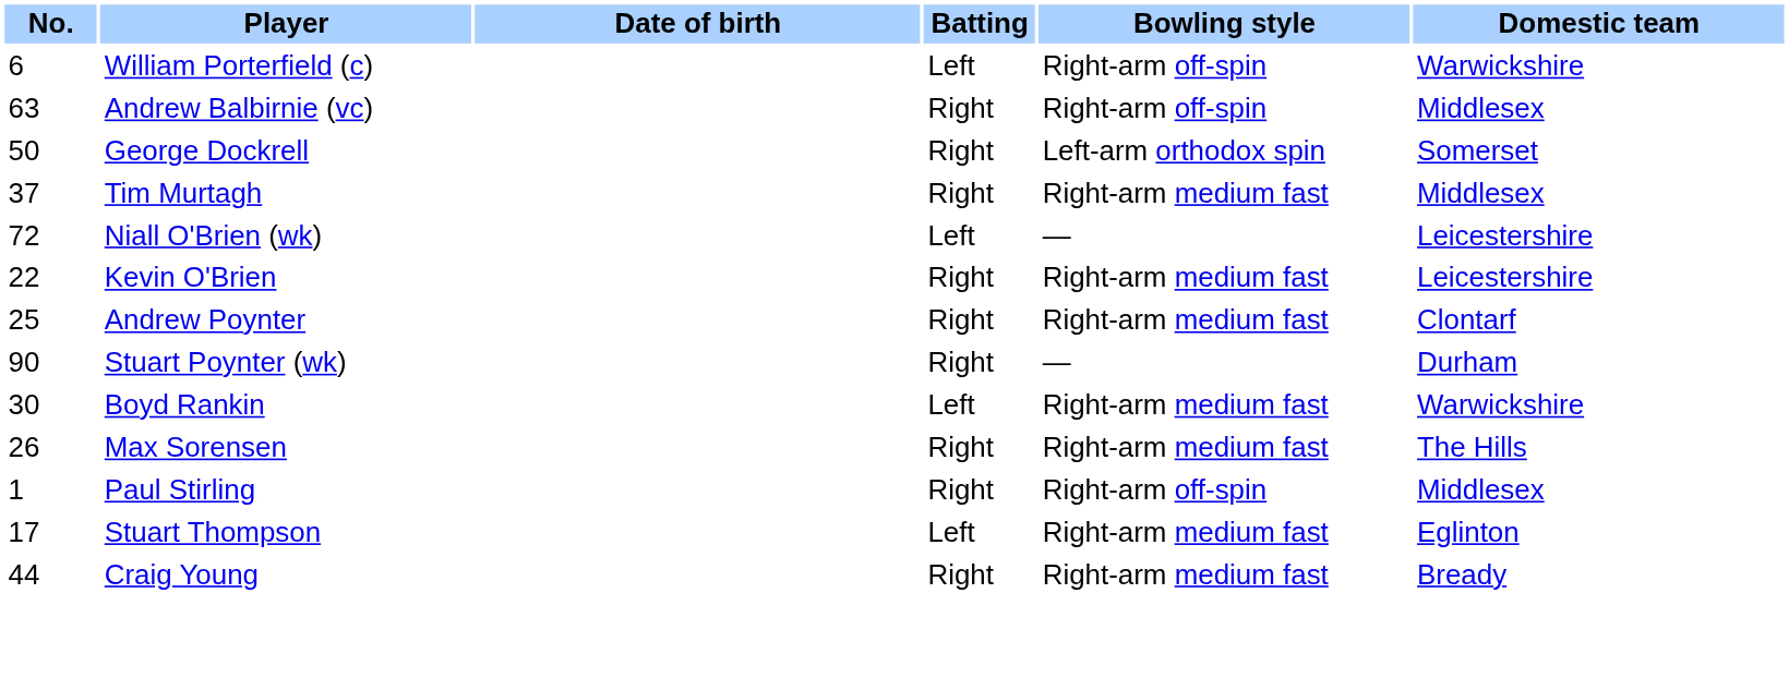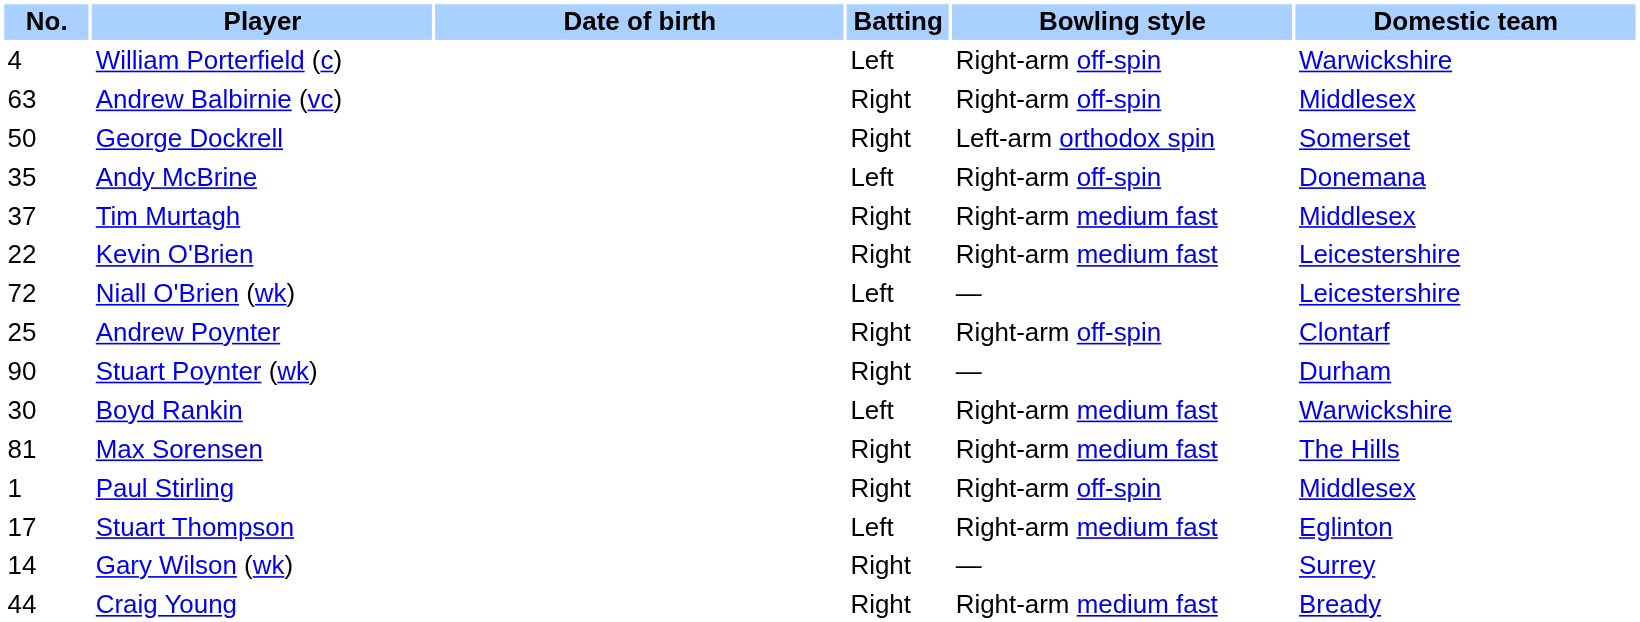 <table class="sortable" style="width:80%;" border="0" cellspacing="2" cellpadding="2">
 <tr style="background:#aad0ff;">
 <th scope="col" width="5%">No.</th>
 <th width=20%>Player</th>
 <th width=24%>Date of birth</th>
 <th width=6%>Batting</th>
 <th width=20%>Bowling style</th>
 <th width=20%>Domestic team</th>
 </tr>
 <tr>
-<td>6</td>
+<td>4</td>
 <td><a href='#'>William Porterfield</a> (<a href='#'>c</a>)</td>
 <td></td>
 <td>Left</td>
 <td>Right-arm <a href='#'>off-spin</a></td>
 <td><a href='#'>Warwickshire</a></td>
 </tr>
 <tr>
 <td>63</td>
 <td><a href='#'>Andrew Balbirnie</a> (<a href='#'>vc</a>)</td>
 <td></td>
 <td>Right</td>
 <td>Right-arm <a href='#'>off-spin</a></td>
 <td><a href='#'>Middlesex</a></td>
 </tr>
 <tr>
 <td>50</td>
 <td><a href='#'>George Dockrell</a></td>
 <td></td>
 <td>Right</td>
 <td>Left-arm <a href='#'>orthodox spin</a></td>
 <td><a href='#'>Somerset</a></td>
 </tr>
 <tr>
+<td>35</td>
+<td><a href='#'>Andy McBrine</a></td>
+<td></td>
+<td>Left</td>
+<td>Right-arm <a href='#'>off-spin</a></td>
+<td><a href='#'>Donemana</a></td>
+</tr>
+<tr>
 <td>37</td>
 <td><a href='#'>Tim Murtagh</a></td>
 <td></td>
 <td>Right</td>
 <td>Right-arm <a href='#'>medium fast</a></td>
 <td><a href='#'>Middlesex</a></td>
+</tr>
+<tr>
+<td>22</td>
+<td><a href='#'>Kevin O'Brien</a></td>
+<td></td>
+<td>Right</td>
+<td>Right-arm <a href='#'>medium fast</a></td>
+<td><a href='#'>Leicestershire</a></td>
 </tr>
 <tr>
 <td>72</td>
 <td><a href='#'>Niall O'Brien</a> (<a href='#'>wk</a>)</td>
 <td></td>
 <td>Left</td>
 <td>—</td>
 <td><a href='#'>Leicestershire</a></td>
 </tr>
 <tr>
-<td>22</td>
-<td><a href='#'>Kevin O'Brien</a></td>
-<td></td>
-<td>Right</td>
-<td>Right-arm <a href='#'>medium fast</a></td>
-<td><a href='#'>Leicestershire</a></td>
-</tr>
-<tr>
 <td>25</td>
 <td><a href='#'>Andrew Poynter</a></td>
 <td></td>
 <td>Right</td>
-<td>Right-arm <a href='#'>medium fast</a></td>
+<td>Right-arm <a href='#'>off-spin</a></td>
 <td><a href='#'>Clontarf</a></td>
 </tr>
 <tr>
 <td>90</td>
 <td><a href='#'>Stuart Poynter</a> (<a href='#'>wk</a>)</td>
 <td></td>
 <td>Right</td>
 <td>—</td>
 <td><a href='#'>Durham</a></td>
 </tr>
 <tr>
 <td>30</td>
 <td><a href='#'>Boyd Rankin</a></td>
 <td></td>
 <td>Left</td>
 <td>Right-arm <a href='#'>medium fast</a></td>
 <td><a href='#'>Warwickshire</a></td>
 </tr>
 <tr>
-<td>26</td>
+<td>81</td>
 <td><a href='#'>Max Sorensen</a></td>
 <td></td>
 <td>Right</td>
 <td>Right-arm <a href='#'>medium fast</a></td>
 <td><a href='#'>The Hills</a></td>
 </tr>
 <tr>
 <td>1</td>
 <td><a href='#'>Paul Stirling</a></td>
 <td></td>
 <td>Right</td>
 <td>Right-arm <a href='#'>off-spin</a></td>
 <td><a href='#'>Middlesex</a></td>
 </tr>
 <tr>
 <td>17</td>
 <td><a href='#'>Stuart Thompson</a></td>
 <td></td>
 <td>Left</td>
 <td>Right-arm <a href='#'>medium fast</a></td>
 <td><a href='#'>Eglinton</a></td>
 </tr>
 <tr>
+<td>14</td>
+<td><a href='#'>Gary Wilson</a> (<a href='#'>wk</a>)</td>
+<td></td>
+<td>Right</td>
+<td>—</td>
+<td><a href='#'>Surrey</a></td>
+</tr>
+<tr>
 <td>44</td>
 <td><a href='#'>Craig Young</a></td>
 <td></td>
 <td>Right</td>
 <td>Right-arm <a href='#'>medium fast</a></td>
 <td><a href='#'>Bready</a></td>
 </tr>
 </table>
